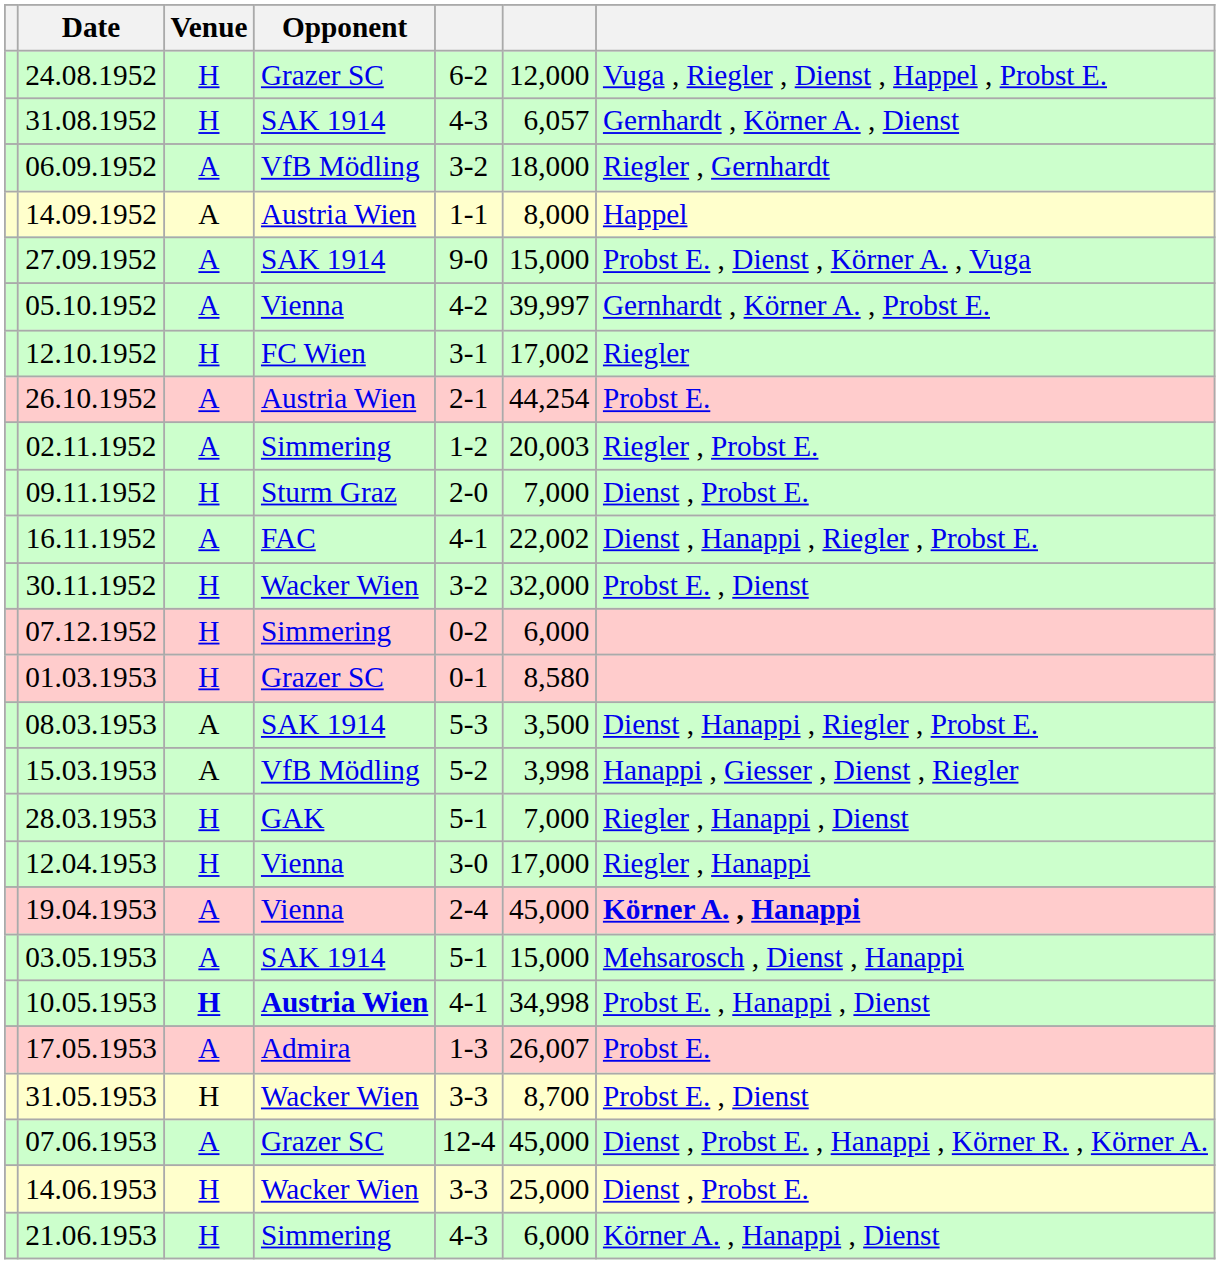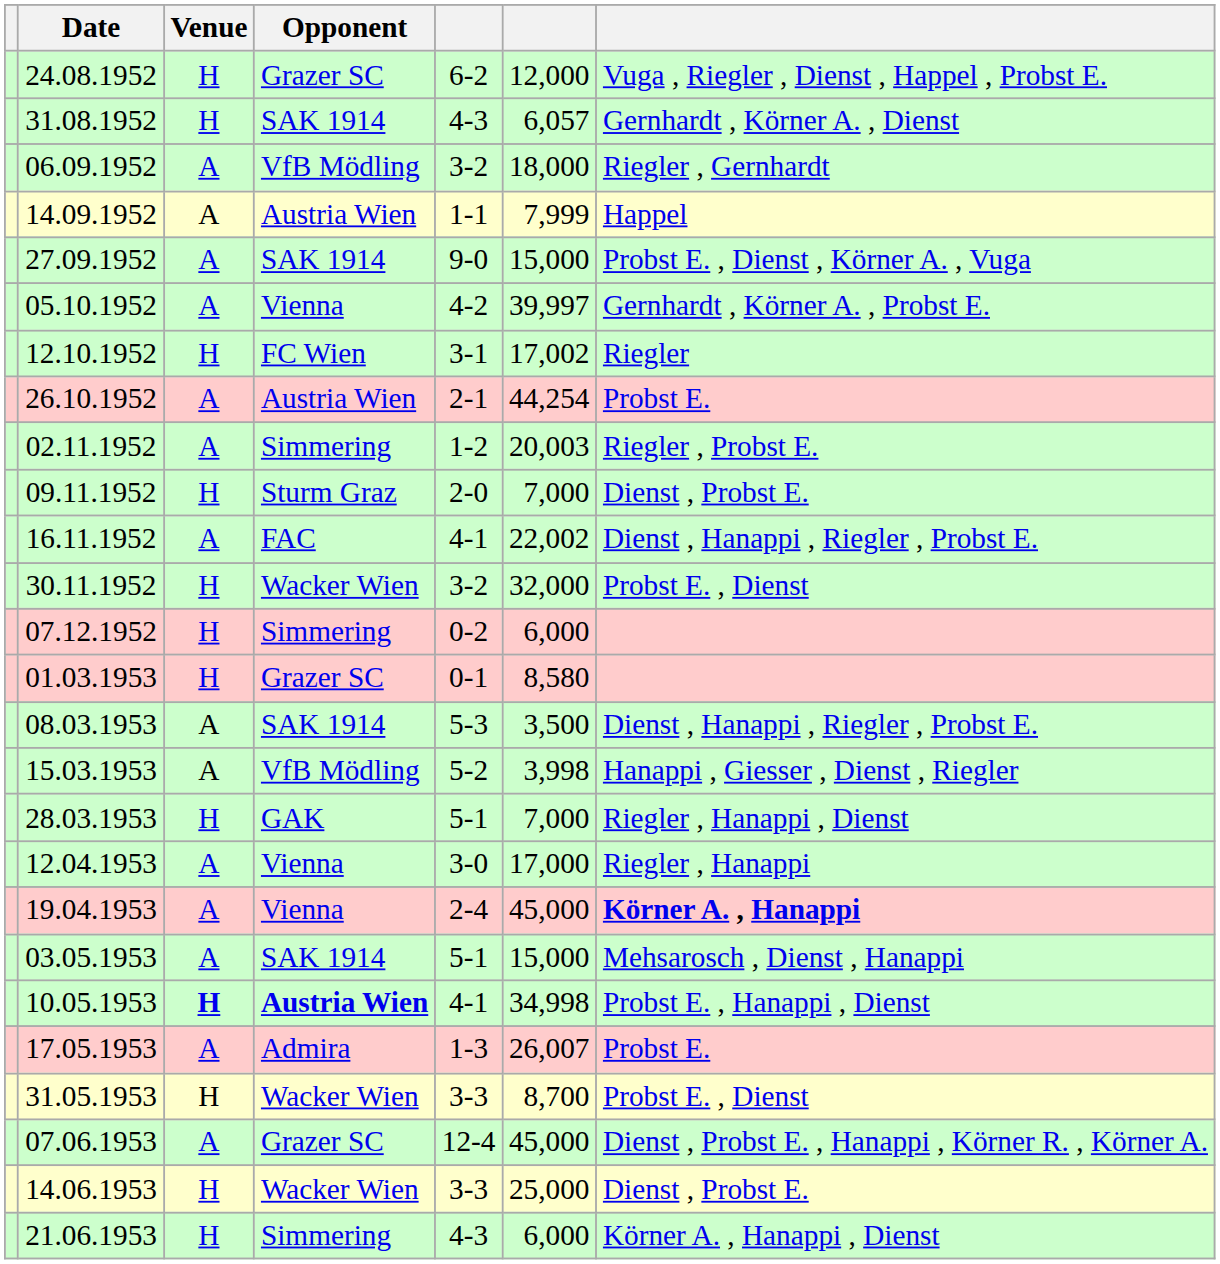 <table class="wikitable" Style="text-align: center">
 <tr>
 <th></th>
 <th>Date</th>
 <th>Venue</th>
 <th>Opponent</th>
 <th></th>
 <th></th>
 <th></th>
 </tr>
 <tr style="background:#cfc">
 <td></td>
 <td>24.08.1952</td>
 <td><a href='#'>H</a></td>
 <td align="left"><a href='#'>Grazer SC</a></td>
 <td>6-2</td>
 <td align="right">12,000</td>
 <td align="left"><a href='#'>Vuga</a> , <a href='#'>Riegler</a> , <a href='#'>Dienst</a>  , <a href='#'>Happel</a> , <a href='#'>Probst E.</a> </td>
 </tr>
 <tr style="background:#cfc">
 <td></td>
 <td>31.08.1952</td>
 <td><a href='#'>H</a></td>
 <td align="left"><a href='#'>SAK 1914</a></td>
 <td>4-3</td>
 <td align="right">6,057</td>
 <td align="left"><a href='#'>Gernhardt</a> , <a href='#'>Körner A.</a> , <a href='#'>Dienst</a>  </td>
 </tr>
 <tr style="background:#cfc">
 <td></td>
 <td>06.09.1952</td>
 <td><a href='#'>A</a></td>
 <td align="left"><a href='#'>VfB Mödling</a></td>
 <td>3-2</td>
 <td align="right">18,000</td>
 <td align="left"><a href='#'>Riegler</a>  , <a href='#'>Gernhardt</a> </td>
 </tr>
 <tr style="background:#ffc">
 <td></td>
 <td>14.09.1952</td>
 <td>A</td>
 <td align="left"><a href='#'>Austria Wien</a></td>
 <td>1-1</td>
-<td align="right">8,000</td>
+<td align="right">7,999</td>
 <td align="left"><a href='#'>Happel</a> </td>
 </tr>
 <tr style="background:#cfc">
 <td></td>
 <td>27.09.1952</td>
 <td><a href='#'>A</a></td>
 <td align="left"><a href='#'>SAK 1914</a></td>
 <td>9-0</td>
 <td align="right">15,000</td>
 <td align="left"><a href='#'>Probst E.</a>   , <a href='#'>Dienst</a>    , <a href='#'>Körner A.</a> , <a href='#'>Vuga</a> </td>
 </tr>
 <tr style="background:#cfc">
 <td></td>
 <td>05.10.1952</td>
 <td><a href='#'>A</a></td>
 <td align="left"><a href='#'>Vienna</a></td>
 <td>4-2</td>
 <td align="right">39,997</td>
 <td align="left"><a href='#'>Gernhardt</a> , <a href='#'>Körner A.</a> , <a href='#'>Probst E.</a>  </td>
 </tr>
 <tr style="background:#cfc">
 <td></td>
 <td>12.10.1952</td>
 <td><a href='#'>H</a></td>
 <td align="left"><a href='#'>FC Wien</a></td>
 <td>3-1</td>
 <td align="right">17,002</td>
 <td align="left"><a href='#'>Riegler</a>   </td>
 </tr>
 <tr style="background:#fcc">
 <td></td>
 <td>26.10.1952</td>
 <td><a href='#'>A</a></td>
 <td align="left"><a href='#'>Austria Wien</a></td>
 <td>2-1</td>
 <td align="right">44,254</td>
 <td align="left"><a href='#'>Probst E.</a> </td>
 </tr>
 <tr style="background:#cfc">
 <td></td>
 <td>02.11.1952</td>
 <td><a href='#'>A</a></td>
 <td align="left"><a href='#'>Simmering</a></td>
 <td>1-2</td>
 <td align="right">20,003</td>
 <td align="left"><a href='#'>Riegler</a> , <a href='#'>Probst E.</a> </td>
 </tr>
 <tr style="background:#cfc">
 <td></td>
 <td>09.11.1952</td>
 <td><a href='#'>H</a></td>
 <td align="left"><a href='#'>Sturm Graz</a></td>
 <td>2-0</td>
 <td align="right">7,000</td>
 <td align="left"><a href='#'>Dienst</a> , <a href='#'>Probst E.</a> </td>
 </tr>
 <tr style="background:#cfc">
 <td></td>
 <td>16.11.1952</td>
 <td><a href='#'>A</a></td>
 <td align="left"><a href='#'>FAC</a></td>
 <td>4-1</td>
 <td align="right">22,002</td>
 <td align="left"><a href='#'>Dienst</a> , <a href='#'>Hanappi</a> , <a href='#'>Riegler</a> , <a href='#'>Probst E.</a> </td>
 </tr>
 <tr style="background:#cfc">
 <td></td>
 <td>30.11.1952</td>
 <td><a href='#'>H</a></td>
 <td align="left"><a href='#'>Wacker Wien</a></td>
 <td>3-2</td>
 <td align="right">32,000</td>
 <td align="left"><a href='#'>Probst E.</a> , <a href='#'>Dienst</a>  </td>
 </tr>
 <tr style="background:#fcc">
 <td></td>
 <td>07.12.1952</td>
 <td><a href='#'>H</a></td>
 <td align="left"><a href='#'>Simmering</a></td>
 <td>0-2</td>
 <td align="right">6,000</td>
 <td align="left"></td>
 </tr>
 <tr style="background:#fcc">
 <td></td>
 <td>01.03.1953</td>
 <td><a href='#'>H</a></td>
 <td align="left"><a href='#'>Grazer SC</a></td>
 <td>0-1</td>
 <td align="right">8,580</td>
 <td align="left"></td>
 </tr>
 <tr style="background:#cfc">
 <td></td>
 <td>08.03.1953</td>
 <td>A</td>
 <td align="left"><a href='#'>SAK 1914</a></td>
 <td>5-3</td>
 <td align="right">3,500</td>
 <td align="left"><a href='#'>Dienst</a> , <a href='#'>Hanappi</a> , <a href='#'>Riegler</a>  , <a href='#'>Probst E.</a> </td>
 </tr>
 <tr style="background:#cfc">
 <td></td>
 <td>15.03.1953</td>
 <td>A</td>
 <td align="left"><a href='#'>VfB Mödling</a></td>
 <td>5-2</td>
 <td align="right">3,998</td>
 <td align="left"><a href='#'>Hanappi</a> , <a href='#'>Giesser</a> , <a href='#'>Dienst</a>  , <a href='#'>Riegler</a> </td>
 </tr>
 <tr style="background:#cfc">
 <td></td>
 <td>28.03.1953</td>
 <td><a href='#'>H</a></td>
 <td align="left"><a href='#'>GAK</a></td>
 <td>5-1</td>
 <td align="right">7,000</td>
 <td align="left"><a href='#'>Riegler</a>  , <a href='#'>Hanappi</a>  , <a href='#'>Dienst</a> </td>
 </tr>
 <tr style="background:#cfc">
 <td></td>
 <td>12.04.1953</td>
-<td><a href='#'>H</a></td>
+<td><a href='#'>A</a></td>
 <td align="left"><a href='#'>Vienna</a></td>
 <td>3-0</td>
 <td align="right">17,000</td>
 <td align="left"><a href='#'>Riegler</a> , <a href='#'>Hanappi</a>  </td>
 </tr>
 <tr style="background:#fcc">
 <td></td>
 <td>19.04.1953</td>
 <td><a href='#'>A</a></td>
 <td align="left"><a href='#'>Vienna</a></td>
 <td>2-4</td>
 <td align="right">45,000</td>
 <td align="left"><strong><a href='#'>Körner A.</a> , <a href='#'>Hanappi</a> </strong></td>
 </tr>
 <tr style="background:#cfc">
 <td></td>
 <td>03.05.1953</td>
 <td><a href='#'>A</a></td>
 <td align="left"><a href='#'>SAK 1914</a></td>
 <td>5-1</td>
 <td align="right">15,000</td>
 <td align="left"><a href='#'>Mehsarosch</a> , <a href='#'>Dienst</a>   , <a href='#'>Hanappi</a> </td>
 </tr>
 <tr style="background:#cfc">
 <td></td>
 <td>10.05.1953</td>
 <td><strong><a href='#'>H</a></strong></td>
 <td align="left"><strong><a href='#'>Austria Wien</a></strong></td>
 <td>4-1</td>
 <td align="right">34,998</td>
 <td align="left"><a href='#'>Probst E.</a>  , <a href='#'>Hanappi</a> , <a href='#'>Dienst</a> </td>
 </tr>
 <tr style="background:#fcc">
 <td></td>
 <td>17.05.1953</td>
 <td><a href='#'>A</a></td>
 <td align="left"><a href='#'>Admira</a></td>
 <td>1-3</td>
 <td align="right">26,007</td>
 <td align="left"><a href='#'>Probst E.</a> </td>
 </tr>
 <tr style="background:#ffc">
 <td></td>
 <td>31.05.1953</td>
 <td>H</td>
 <td align="left"><a href='#'>Wacker Wien</a></td>
 <td>3-3</td>
 <td align="right">8,700</td>
 <td align="left"><a href='#'>Probst E.</a>  , <a href='#'>Dienst</a> </td>
 </tr>
 <tr style="background:#cfc">
 <td></td>
 <td>07.06.1953</td>
 <td><a href='#'>A</a></td>
 <td align="left"><a href='#'>Grazer SC</a></td>
 <td>12-4</td>
 <td align="right">45,000</td>
 <td align="left"><a href='#'>Dienst</a>    , <a href='#'>Probst E.</a>  , <a href='#'>Hanappi</a>   , <a href='#'>Körner R.</a> , <a href='#'>Körner A.</a>  </td>
 </tr>
 <tr style="background:#ffc">
 <td></td>
 <td>14.06.1953</td>
 <td><a href='#'>H</a></td>
 <td align="left"><a href='#'>Wacker Wien</a></td>
 <td>3-3</td>
 <td align="right">25,000</td>
 <td align="left"><a href='#'>Dienst</a>  , <a href='#'>Probst E.</a> </td>
 </tr>
 <tr style="background:#cfc">
 <td></td>
 <td>21.06.1953</td>
 <td><a href='#'>H</a></td>
 <td align="left"><a href='#'>Simmering</a></td>
 <td>4-3</td>
 <td align="right">6,000</td>
 <td align="left"><a href='#'>Körner A.</a> , <a href='#'>Hanappi</a> , <a href='#'>Dienst</a>  </td>
 </tr>
 </table>
